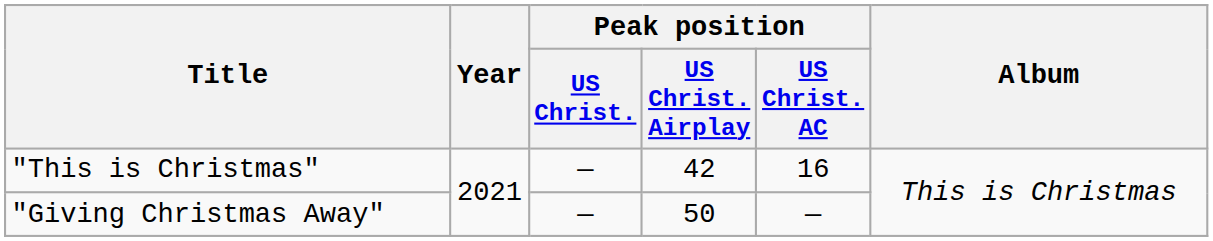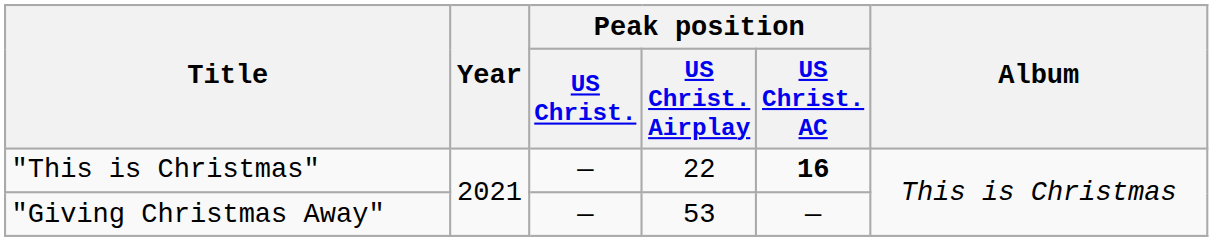 <table class="wikitable" style="text-align:center;">
 <tr>
 <th style="width:16em;" rowspan="2">Title</th>
 <th rowspan="2">Year</th>
 <th colspan="3">Peak position</th>
 <th style="width:12em;" rowspan="2">Album</th>
 </tr>
 <tr>
 <th style="width:3em; font-size:90%"><a href='#'>US<br>Christ.</a><br></th>
 <th style="width:3em; font-size:90%"><a href='#'>US<br>Christ.<br>Airplay</a><br></th>
 <th style="width:3em; font-size:90%"><a href='#'>US<br>Christ.<br>AC</a><br></th>
 </tr>
 <tr>
 <td align="left">"This is Christmas"</td>
 <td rowspan=2>2021</td>
 <td>—</td>
-<td>42</td>
-<td>16</td>
+<td>22</td>
+<td><strong>16</strong></td>
 <td rowspan=2><em>This is Christmas</em></td>
 </tr>
 <tr>
 <td align="left">"Giving Christmas Away"</td>
 <td>—</td>
-<td>50</td>
+<td>53</td>
 <td>—</td>
 </tr>
 </table>
